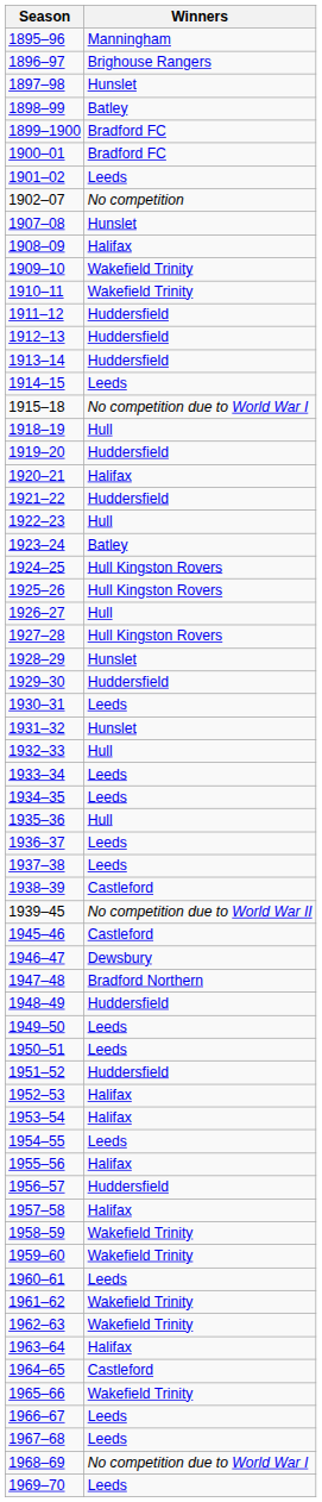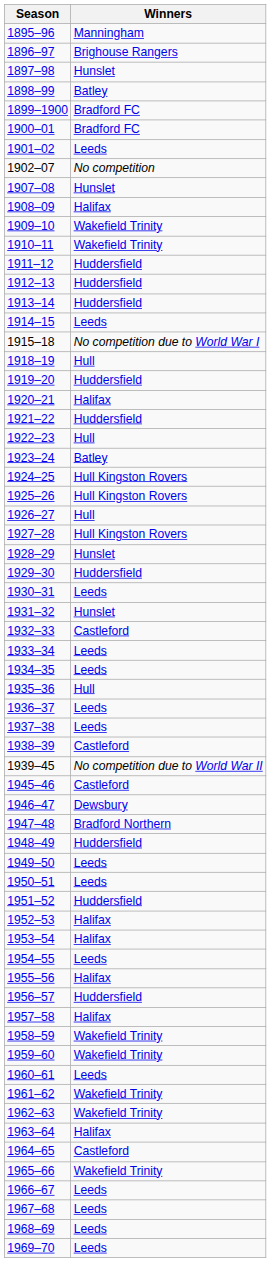 <table class="wikitable">
 <tr>
 <th>Season</th>
 <th>Winners</th>
 </tr>
 <tr>
 <td><a href='#'>1895–96</a></td>
 <td><a href='#'>Manningham</a></td>
 </tr>
 <tr>
 <td><a href='#'>1896–97</a></td>
 <td><a href='#'>Brighouse Rangers</a></td>
 </tr>
 <tr>
 <td><a href='#'>1897–98</a></td>
 <td> <a href='#'>Hunslet</a></td>
 </tr>
 <tr>
 <td><a href='#'>1898–99</a></td>
 <td> <a href='#'>Batley</a></td>
 </tr>
 <tr>
 <td><a href='#'>1899–1900</a></td>
 <td><a href='#'>Bradford FC</a></td>
 </tr>
 <tr>
 <td><a href='#'>1900–01</a></td>
 <td><a href='#'>Bradford FC</a></td>
 </tr>
 <tr>
 <td><a href='#'>1901–02</a></td>
 <td>  <a href='#'>Leeds</a></td>
 </tr>
 <tr>
 <td>1902–07</td>
 <td><em>No competition</em></td>
 </tr>
 <tr>
 <td><a href='#'>1907–08</a></td>
 <td> <a href='#'>Hunslet</a></td>
 </tr>
 <tr>
 <td><a href='#'>1908–09</a></td>
 <td> <a href='#'>Halifax</a></td>
 </tr>
 <tr>
 <td><a href='#'>1909–10</a></td>
 <td> <a href='#'>Wakefield Trinity</a></td>
 </tr>
 <tr>
 <td><a href='#'>1910–11</a></td>
 <td> <a href='#'>Wakefield Trinity</a></td>
 </tr>
 <tr>
 <td><a href='#'>1911–12</a></td>
 <td> <a href='#'>Huddersfield</a></td>
 </tr>
 <tr>
 <td><a href='#'>1912–13</a></td>
 <td> <a href='#'>Huddersfield</a></td>
 </tr>
 <tr>
 <td><a href='#'>1913–14</a></td>
 <td> <a href='#'>Huddersfield</a></td>
 </tr>
 <tr>
 <td><a href='#'>1914–15</a></td>
 <td> <a href='#'>Leeds</a></td>
 </tr>
 <tr>
 <td>1915–18</td>
 <td><em>No competition due to <a href='#'>World War I</a></em></td>
 </tr>
 <tr>
 <td><a href='#'>1918–19</a></td>
 <td> <a href='#'>Hull</a></td>
 </tr>
 <tr>
 <td><a href='#'>1919–20</a></td>
 <td> <a href='#'>Huddersfield</a></td>
 </tr>
 <tr>
 <td><a href='#'>1920–21</a></td>
 <td> <a href='#'>Halifax</a></td>
 </tr>
 <tr>
 <td><a href='#'>1921–22</a></td>
 <td> <a href='#'>Huddersfield</a></td>
 </tr>
 <tr>
 <td><a href='#'>1922–23</a></td>
 <td> <a href='#'>Hull</a></td>
 </tr>
 <tr>
 <td><a href='#'>1923–24</a></td>
 <td> <a href='#'>Batley</a></td>
 </tr>
 <tr>
 <td><a href='#'>1924–25</a></td>
 <td> <a href='#'>Hull Kingston Rovers</a></td>
 </tr>
 <tr>
 <td><a href='#'>1925–26</a></td>
 <td> <a href='#'>Hull Kingston Rovers</a></td>
 </tr>
 <tr>
 <td><a href='#'>1926–27</a></td>
 <td> <a href='#'>Hull</a></td>
 </tr>
 <tr>
 <td><a href='#'>1927–28</a></td>
 <td> <a href='#'>Hull Kingston Rovers</a></td>
 </tr>
 <tr>
 <td><a href='#'>1928–29</a></td>
 <td> <a href='#'>Hunslet</a></td>
 </tr>
 <tr>
 <td><a href='#'>1929–30</a></td>
 <td> <a href='#'>Huddersfield</a></td>
 </tr>
 <tr>
 <td><a href='#'>1930–31</a></td>
 <td> <a href='#'>Leeds</a></td>
 </tr>
 <tr>
 <td><a href='#'>1931–32</a></td>
 <td> <a href='#'>Hunslet</a></td>
 </tr>
 <tr>
 <td><a href='#'>1932–33</a></td>
-<td> <a href='#'>Hull</a></td>
+<td> <a href='#'>Castleford</a></td>
 </tr>
 <tr>
 <td><a href='#'>1933–34</a></td>
 <td> <a href='#'>Leeds</a></td>
 </tr>
 <tr>
 <td><a href='#'>1934–35</a></td>
 <td> <a href='#'>Leeds</a></td>
 </tr>
 <tr>
 <td><a href='#'>1935–36</a></td>
 <td> <a href='#'>Hull</a></td>
 </tr>
 <tr>
 <td><a href='#'>1936–37</a></td>
 <td> <a href='#'>Leeds</a></td>
 </tr>
 <tr>
 <td><a href='#'>1937–38</a></td>
 <td> <a href='#'>Leeds</a></td>
 </tr>
 <tr>
 <td><a href='#'>1938–39</a></td>
 <td> <a href='#'>Castleford</a></td>
 </tr>
 <tr>
 <td>1939–45</td>
 <td><em>No competition due to <a href='#'>World War II</a></em></td>
 </tr>
 <tr>
 <td><a href='#'>1945–46</a></td>
 <td> <a href='#'>Castleford</a></td>
 </tr>
 <tr>
 <td><a href='#'>1946–47</a></td>
 <td> <a href='#'>Dewsbury</a></td>
 </tr>
 <tr>
 <td><a href='#'>1947–48</a></td>
 <td> <a href='#'>Bradford Northern</a></td>
 </tr>
 <tr>
 <td><a href='#'>1948–49</a></td>
 <td> <a href='#'>Huddersfield</a></td>
 </tr>
 <tr>
 <td><a href='#'>1949–50</a></td>
 <td>  <a href='#'>Leeds</a></td>
 </tr>
 <tr>
 <td><a href='#'>1950–51</a></td>
 <td> <a href='#'>Leeds</a></td>
 </tr>
 <tr>
 <td><a href='#'>1951–52</a></td>
 <td> <a href='#'>Huddersfield</a></td>
 </tr>
 <tr>
 <td><a href='#'>1952–53</a></td>
 <td> <a href='#'>Halifax</a></td>
 </tr>
 <tr>
 <td><a href='#'>1953–54</a></td>
 <td> <a href='#'>Halifax</a></td>
 </tr>
 <tr>
 <td><a href='#'>1954–55</a></td>
 <td> <a href='#'>Leeds</a></td>
 </tr>
 <tr>
 <td><a href='#'>1955–56</a></td>
 <td> <a href='#'>Halifax</a></td>
 </tr>
 <tr>
 <td><a href='#'>1956–57</a></td>
 <td> <a href='#'>Huddersfield</a></td>
 </tr>
 <tr>
 <td><a href='#'>1957–58</a></td>
 <td> <a href='#'>Halifax</a></td>
 </tr>
 <tr>
 <td><a href='#'>1958–59</a></td>
 <td> <a href='#'>Wakefield Trinity</a></td>
 </tr>
 <tr>
 <td><a href='#'>1959–60</a></td>
 <td> <a href='#'>Wakefield Trinity</a></td>
 </tr>
 <tr>
 <td><a href='#'>1960–61</a></td>
 <td> <a href='#'>Leeds</a></td>
 </tr>
 <tr>
 <td><a href='#'>1961–62</a></td>
 <td> <a href='#'>Wakefield Trinity</a></td>
 </tr>
 <tr>
 <td><a href='#'>1962–63</a></td>
 <td> <a href='#'>Wakefield Trinity</a></td>
 </tr>
 <tr>
 <td><a href='#'>1963–64</a></td>
 <td> <a href='#'>Halifax</a></td>
 </tr>
 <tr>
 <td><a href='#'>1964–65</a></td>
 <td> <a href='#'>Castleford</a></td>
 </tr>
 <tr>
 <td><a href='#'>1965–66</a></td>
 <td> <a href='#'>Wakefield Trinity</a></td>
 </tr>
 <tr>
 <td><a href='#'>1966–67</a></td>
 <td> <a href='#'>Leeds</a></td>
 </tr>
 <tr>
 <td><a href='#'>1967–68</a></td>
 <td> <a href='#'>Leeds</a></td>
 </tr>
 <tr>
 <td><a href='#'>1968–69</a></td>
-<td><em>No competition due to <a href='#'>World War I</a></em></td>
+<td> <a href='#'>Leeds</a></td>
 </tr>
 <tr>
 <td><a href='#'>1969–70</a></td>
 <td> <a href='#'>Leeds</a></td>
 </tr>
 </table>
